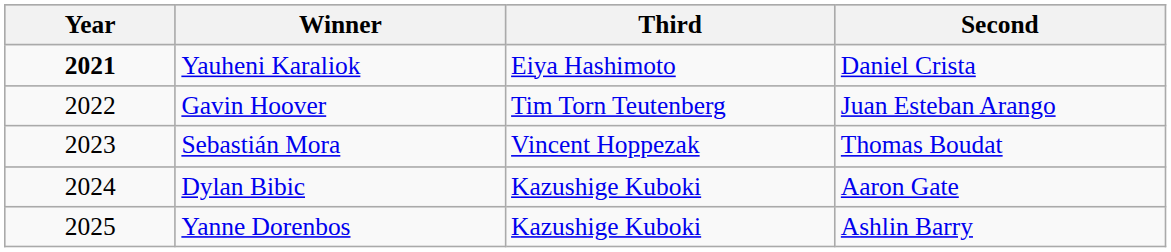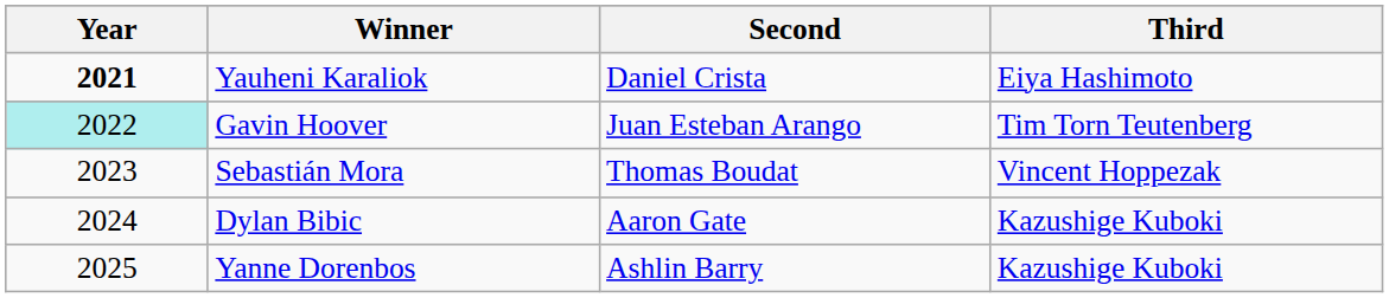 <table class="wikitable alternance sortable">
 <tr bgcolor="#CCCCCC">
 <th width="100">Year</th>
 <th width="200">Winner</th>
+<th width="200">Second</th>
 <th width="200">Third</th>
-<th width="200">Second</th>
 </tr>
 <tr>
 <td align="center"><strong>2021</strong></td>
 <td> <a href='#'>Yauheni Karaliok</a></td>
+<td> <a href='#'>Daniel Crista</a></td>
 <td> <a href='#'>Eiya Hashimoto</a></td>
-<td> <a href='#'>Daniel Crista</a></td>
 </tr>
 <tr>
-<td align="center">2022</td>
+<td align="center" style="background: paleturquoise;">2022</td>
 <td> <a href='#'>Gavin Hoover</a></td>
+<td> <a href='#'>Juan Esteban Arango</a></td>
 <td> <a href='#'>Tim Torn Teutenberg</a></td>
-<td> <a href='#'>Juan Esteban Arango</a></td>
 </tr>
 <tr>
 <td align="center">2023</td>
 <td> <a href='#'>Sebastián Mora</a></td>
+<td> <a href='#'>Thomas Boudat</a></td>
 <td> <a href='#'>Vincent Hoppezak</a></td>
-<td> <a href='#'>Thomas Boudat</a></td>
 </tr>
 <tr>
 <td align="center">2024</td>
 <td> <a href='#'>Dylan Bibic</a></td>
+<td> <a href='#'>Aaron Gate</a></td>
 <td> <a href='#'>Kazushige Kuboki</a></td>
-<td> <a href='#'>Aaron Gate</a></td>
 </tr>
 <tr>
 <td align="center">2025</td>
 <td> <a href='#'>Yanne Dorenbos</a></td>
+<td> <a href='#'>Ashlin Barry</a></td>
 <td> <a href='#'>Kazushige Kuboki</a></td>
-<td> <a href='#'>Ashlin Barry</a></td>
 </tr>
 </table>
